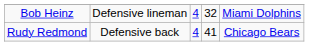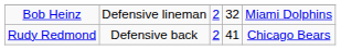 <table class=wikitable style="text-align:center">
 <tr>
 </tr>
 <tr align="center" bgcolor="">
 <td><a href='#'>Bob Heinz</a></td>
 <td>Defensive lineman</td>
-<td><a href='#'>4</a></td>
+<td><a href='#'>2</a></td>
 <td>32</td>
 <td><a href='#'>Miami Dolphins</a></td>
 </tr>
 <tr align="center" bgcolor="">
 <td><a href='#'>Rudy Redmond</a></td>
 <td>Defensive back</td>
-<td><a href='#'>4</a></td>
+<td><a href='#'>2</a></td>
 <td>41</td>
 <td><a href='#'>Chicago Bears</a></td>
 </tr>
 </table>
